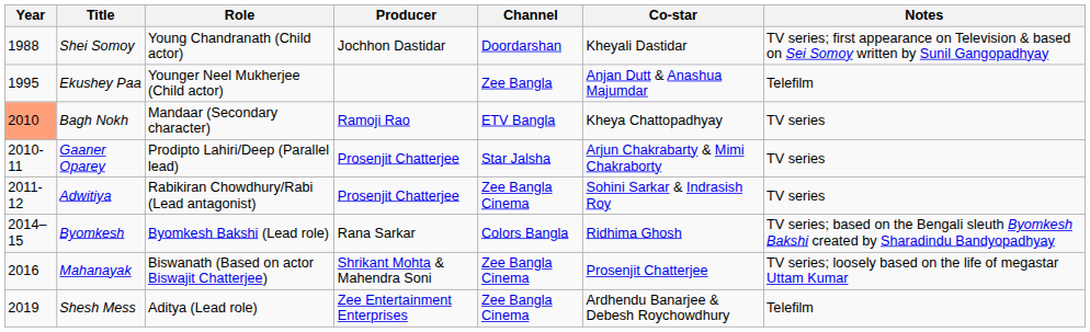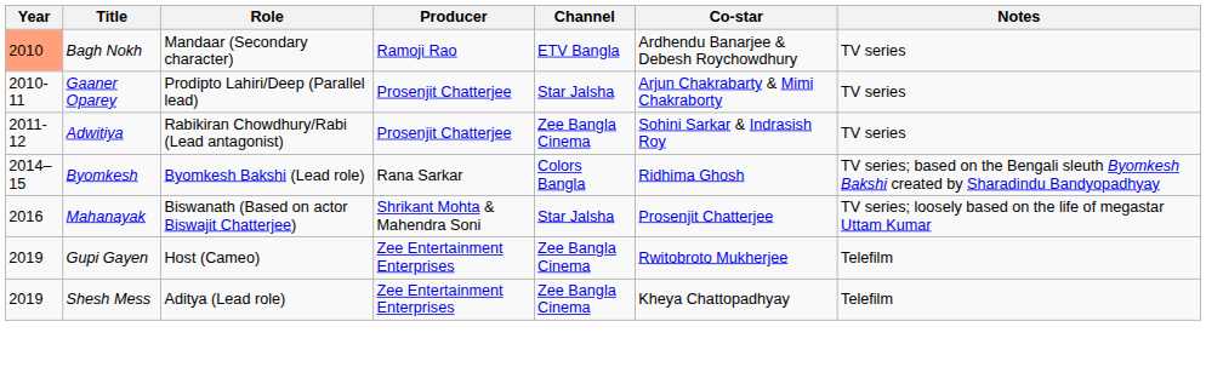 <table class="wikitable sortable">
 <tr>
 <th>Year</th>
 <th>Title</th>
 <th>Role</th>
 <th>Producer</th>
 <th>Channel</th>
 <th>Co-star</th>
 <th>Notes</th>
 </tr>
 <tr>
-<td>1988</td>
-<td><em>Shei Somoy</em></td>
-<td>Young Chandranath (Child actor)</td>
-<td>Jochhon Dastidar</td>
-<td><a href='#'>Doordarshan</a></td>
-<td>Kheyali Dastidar</td>
-<td>TV series; first appearance on Television & based on <em><a href='#'>Sei Somoy</a></em> written by <a href='#'>Sunil Gangopadhyay</a></td>
-</tr>
-<tr>
-<td>1995</td>
-<td><em>Ekushey Paa</em></td>
-<td>Younger Neel Mukherjee (Child actor)</td>
-<td></td>
-<td><a href='#'>Zee Bangla</a></td>
-<td><a href='#'>Anjan Dutt</a> & <a href='#'>Anashua Majumdar</a></td>
-<td>Telefilm</td>
-</tr>
-<tr>
 <td style="background: lightsalmon;">2010</td>
 <td><em>Bagh Nokh</em></td>
 <td>Mandaar (Secondary character)</td>
 <td><a href='#'>Ramoji Rao</a></td>
 <td><a href='#'>ETV Bangla</a></td>
-<td>Kheya Chattopadhyay</td>
+<td>Ardhendu Banarjee & Debesh Roychowdhury</td>
 <td>TV series</td>
 </tr>
 <tr>
 <td>2010-11</td>
 <td><em><a href='#'>Gaaner Oparey</a></em></td>
 <td>Prodipto Lahiri/Deep (Parallel lead)</td>
 <td><a href='#'>Prosenjit Chatterjee</a></td>
 <td><a href='#'>Star Jalsha</a></td>
 <td><a href='#'>Arjun Chakrabarty</a> & <a href='#'>Mimi Chakraborty</a></td>
 <td>TV series</td>
 </tr>
 <tr>
 <td>2011-12</td>
 <td><em><a href='#'>Adwitiya</a></em></td>
 <td>Rabikiran Chowdhury/Rabi (Lead antagonist)</td>
 <td><a href='#'>Prosenjit Chatterjee</a></td>
 <td><a href='#'>Zee Bangla Cinema</a></td>
 <td><a href='#'>Sohini Sarkar</a> & <a href='#'>Indrasish Roy</a></td>
 <td>TV series</td>
 </tr>
 <tr>
 <td>2014–15</td>
 <td><em><a href='#'>Byomkesh</a></em></td>
 <td><a href='#'>Byomkesh Bakshi</a> (Lead role)</td>
 <td>Rana Sarkar</td>
 <td><a href='#'>Colors Bangla</a></td>
 <td><a href='#'>Ridhima Ghosh</a></td>
 <td>TV series; based on the Bengali sleuth <em><a href='#'>Byomkesh Bakshi</a></em> created by <a href='#'>Sharadindu Bandyopadhyay</a></td>
 </tr>
 <tr>
 <td>2016</td>
 <td><em><a href='#'>Mahanayak</a></em></td>
 <td>Biswanath (Based on actor <a href='#'>Biswajit Chatterjee</a>)</td>
 <td><a href='#'>Shrikant Mohta</a> & Mahendra Soni</td>
-<td><a href='#'>Zee Bangla Cinema</a></td>
+<td><a href='#'>Star Jalsha</a></td>
 <td><a href='#'>Prosenjit Chatterjee</a></td>
 <td>TV series; loosely based on the life of megastar <a href='#'>Uttam Kumar</a></td>
+</tr>
+<tr>
+<td>2019</td>
+<td><em>Gupi Gayen</em></td>
+<td>Host (Cameo)</td>
+<td><a href='#'>Zee Entertainment Enterprises</a></td>
+<td><a href='#'>Zee Bangla Cinema</a></td>
+<td><a href='#'>Rwitobroto Mukherjee</a></td>
+<td>Telefilm</td>
 </tr>
 <tr>
 <td>2019</td>
 <td><em>Shesh Mess</em></td>
 <td>Aditya (Lead role)</td>
 <td><a href='#'>Zee Entertainment Enterprises</a></td>
 <td><a href='#'>Zee Bangla Cinema</a></td>
-<td>Ardhendu Banarjee & Debesh Roychowdhury</td>
+<td>Kheya Chattopadhyay</td>
 <td>Telefilm</td>
 </tr>
 </table>
